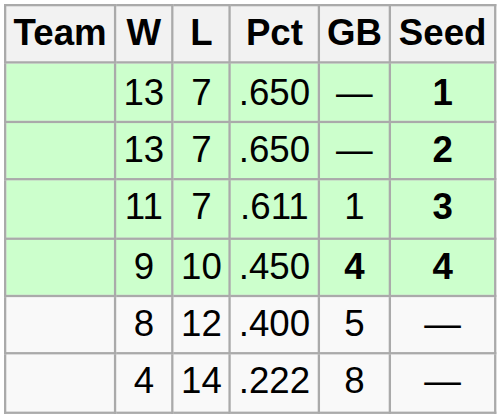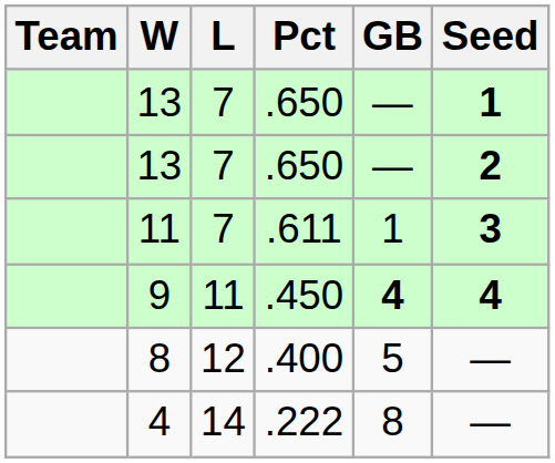 <table class=wikitable>
 <tr>
 <th>Team</th>
 <th>W</th>
 <th>L</th>
 <th>Pct</th>
 <th>GB</th>
 <th>Seed</th>
 </tr>
 <tr bgcolor=ccffcc align=center>
 <td></td>
 <td>13</td>
 <td>7</td>
 <td>.650</td>
 <td>—</td>
 <td><strong>1</strong></td>
 </tr>
 <tr bgcolor=ccffcc align=center>
 <td></td>
 <td>13</td>
 <td>7</td>
 <td>.650</td>
 <td>—</td>
 <td><strong>2</strong></td>
 </tr>
 <tr bgcolor=ccffcc align=center>
 <td></td>
 <td>11</td>
 <td>7</td>
 <td>.611</td>
 <td>1</td>
 <td><strong>3</strong></td>
 </tr>
 <tr bgcolor=ccffcc align=center>
 <td></td>
 <td>9</td>
-<td>10</td>
+<td>11</td>
 <td>.450</td>
 <td><strong>4</strong></td>
 <td><strong>4</strong></td>
 </tr>
 <tr align=center>
 <td></td>
 <td>8</td>
 <td>12</td>
 <td>.400</td>
 <td>5</td>
 <td>—</td>
 </tr>
 <tr align=center>
 <td></td>
 <td>4</td>
 <td>14</td>
 <td>.222</td>
 <td>8</td>
 <td>—</td>
 </tr>
 </table>
